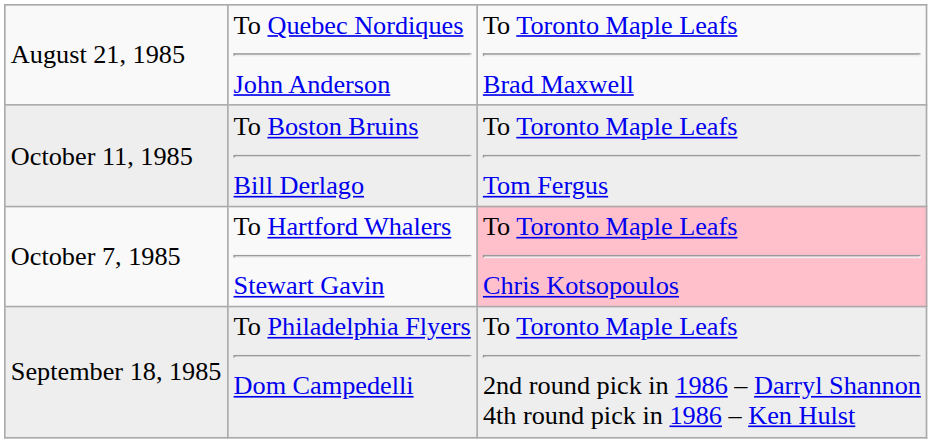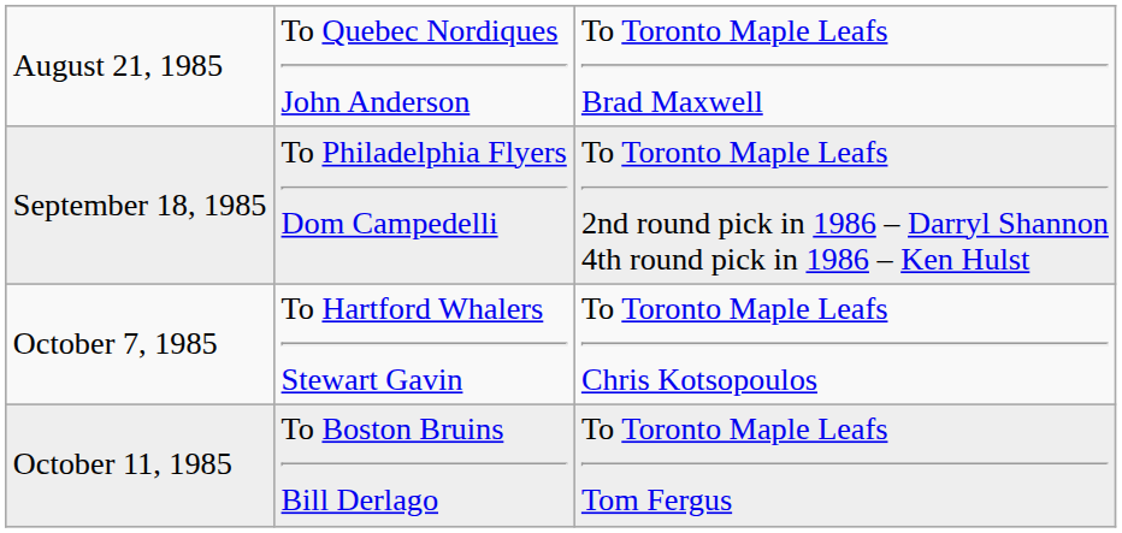 <table class="wikitable">
 <tr>
 <td>August 21, 1985</td>
 <td valign="top">To <a href='#'>Quebec Nordiques</a><hr><a href='#'>John Anderson</a></td>
 <td valign="top">To <a href='#'>Toronto Maple Leafs</a><hr><a href='#'>Brad Maxwell</a></td>
 </tr>
 <tr bgcolor="#eeeeee">
+<td>September 18, 1985</td>
+<td valign="top">To <a href='#'>Philadelphia Flyers</a><hr><a href='#'>Dom Campedelli</a></td>
+<td valign="top">To <a href='#'>Toronto Maple Leafs</a><hr>2nd round pick in <a href='#'>1986</a> – <a href='#'>Darryl Shannon</a> <br> 4th round pick in <a href='#'>1986</a> – <a href='#'>Ken Hulst</a></td>
+</tr>
+<tr>
+<td>October 7, 1985</td>
+<td valign="top">To <a href='#'>Hartford Whalers</a><hr><a href='#'>Stewart Gavin</a></td>
+<td valign="top">To <a href='#'>Toronto Maple Leafs</a><hr><a href='#'>Chris Kotsopoulos</a></td>
+</tr>
+<tr bgcolor="#eeeeee">
 <td>October 11, 1985</td>
 <td valign="top">To <a href='#'>Boston Bruins</a><hr><a href='#'>Bill Derlago</a></td>
 <td valign="top">To <a href='#'>Toronto Maple Leafs</a><hr><a href='#'>Tom Fergus</a></td>
 </tr>
-<tr>
-<td>October 7, 1985</td>
-<td valign="top">To <a href='#'>Hartford Whalers</a><hr><a href='#'>Stewart Gavin</a></td>
-<td valign="top" style="background: pink;">To <a href='#'>Toronto Maple Leafs</a><hr><a href='#'>Chris Kotsopoulos</a></td>
-</tr>
-<tr bgcolor="#eeeeee">
-<td>September 18, 1985</td>
-<td valign="top">To <a href='#'>Philadelphia Flyers</a><hr><a href='#'>Dom Campedelli</a></td>
-<td valign="top">To <a href='#'>Toronto Maple Leafs</a><hr>2nd round pick in <a href='#'>1986</a> – <a href='#'>Darryl Shannon</a> <br> 4th round pick in <a href='#'>1986</a> – <a href='#'>Ken Hulst</a></td>
-</tr>
 </table>
